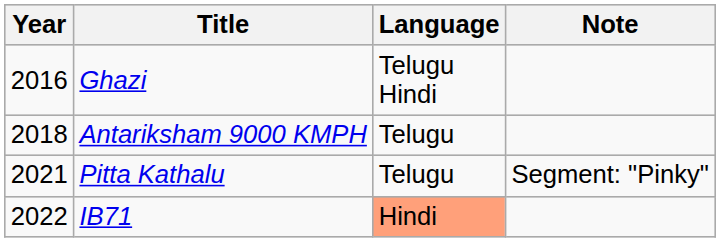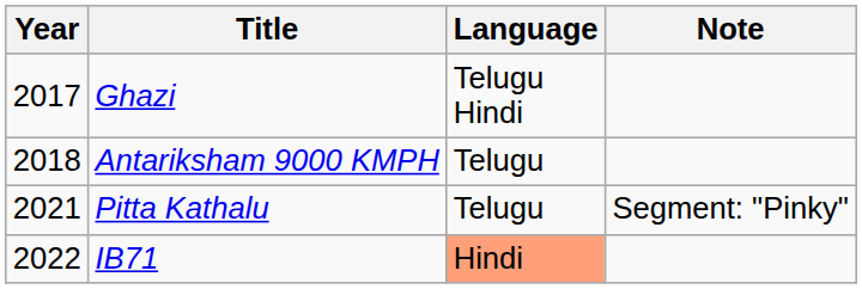 <table class="wikitable">
 <tr>
 <th>Year</th>
 <th>Title</th>
 <th>Language</th>
 <th>Note</th>
 </tr>
 <tr>
-<td>2016</td>
+<td>2017</td>
 <td><em><a href='#'>Ghazi</a></em></td>
 <td>Telugu<br>Hindi</td>
 <td></td>
 </tr>
 <tr>
 <td>2018</td>
 <td><em><a href='#'>Antariksham 9000 KMPH</a></em></td>
 <td>Telugu</td>
 <td></td>
 </tr>
 <tr>
 <td>2021</td>
 <td><em><a href='#'>Pitta Kathalu</a></em></td>
 <td>Telugu</td>
 <td>Segment: "Pinky"</td>
 </tr>
 <tr>
 <td>2022</td>
 <td><em><a href='#'>IB71</a></em></td>
 <td style="background: lightsalmon;">Hindi</td>
 <td></td>
 </tr>
 </table>
